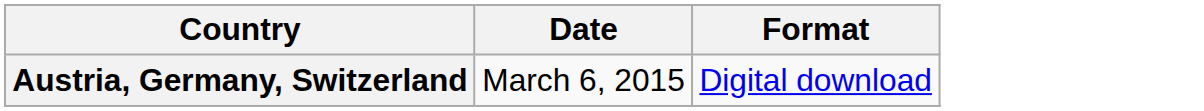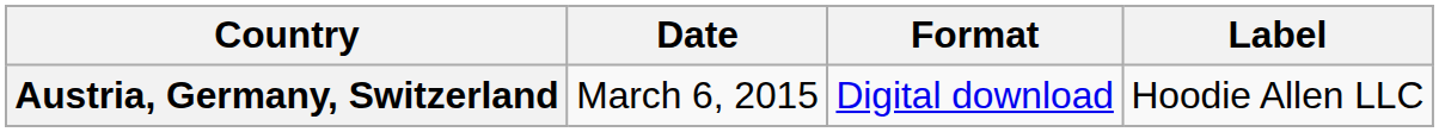 <table class="wikitable plainrowheaders">
 <tr>
 <th>Country</th>
 <th>Date</th>
 <th>Format</th>
+<th>Label</th>
 </tr>
 <tr>
 <th scope="row">Austria, Germany, Switzerland</th>
 <td>March 6, 2015</td>
 <td><a href='#'>Digital download</a></td>
+<td>Hoodie Allen LLC</td>
 </tr>
 </table>
